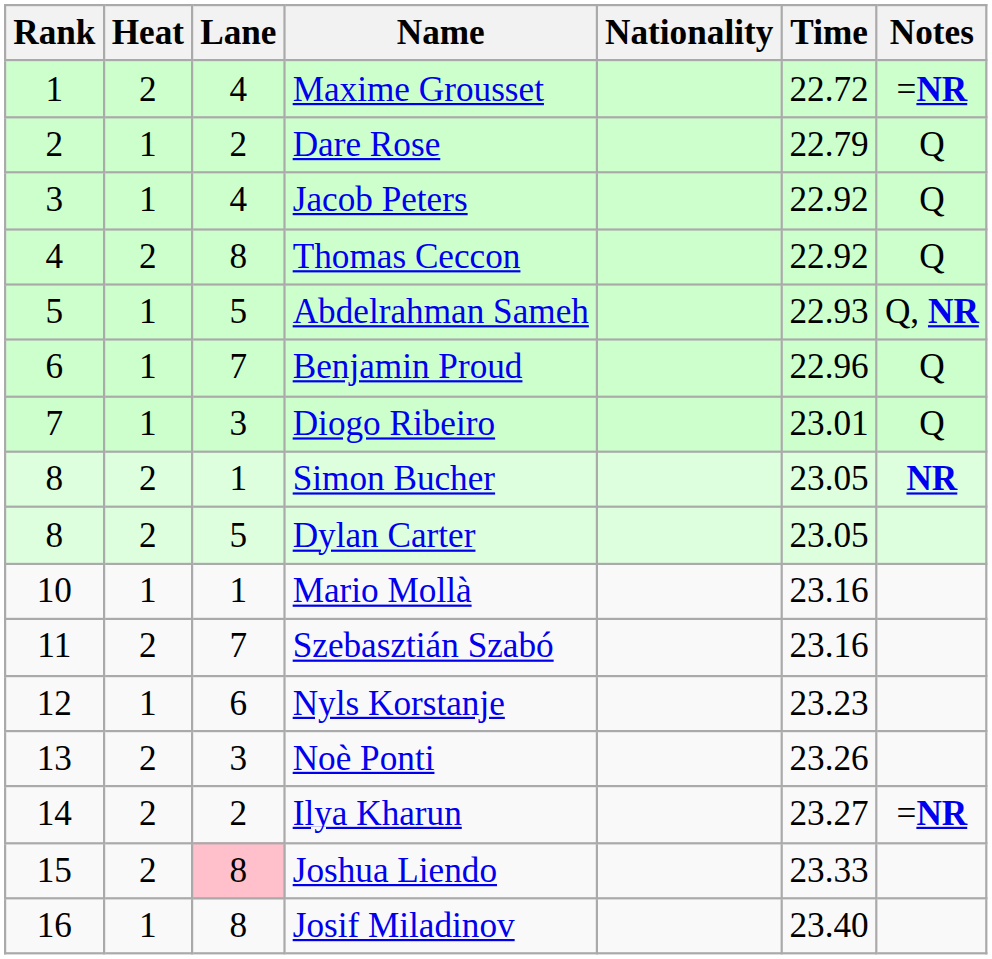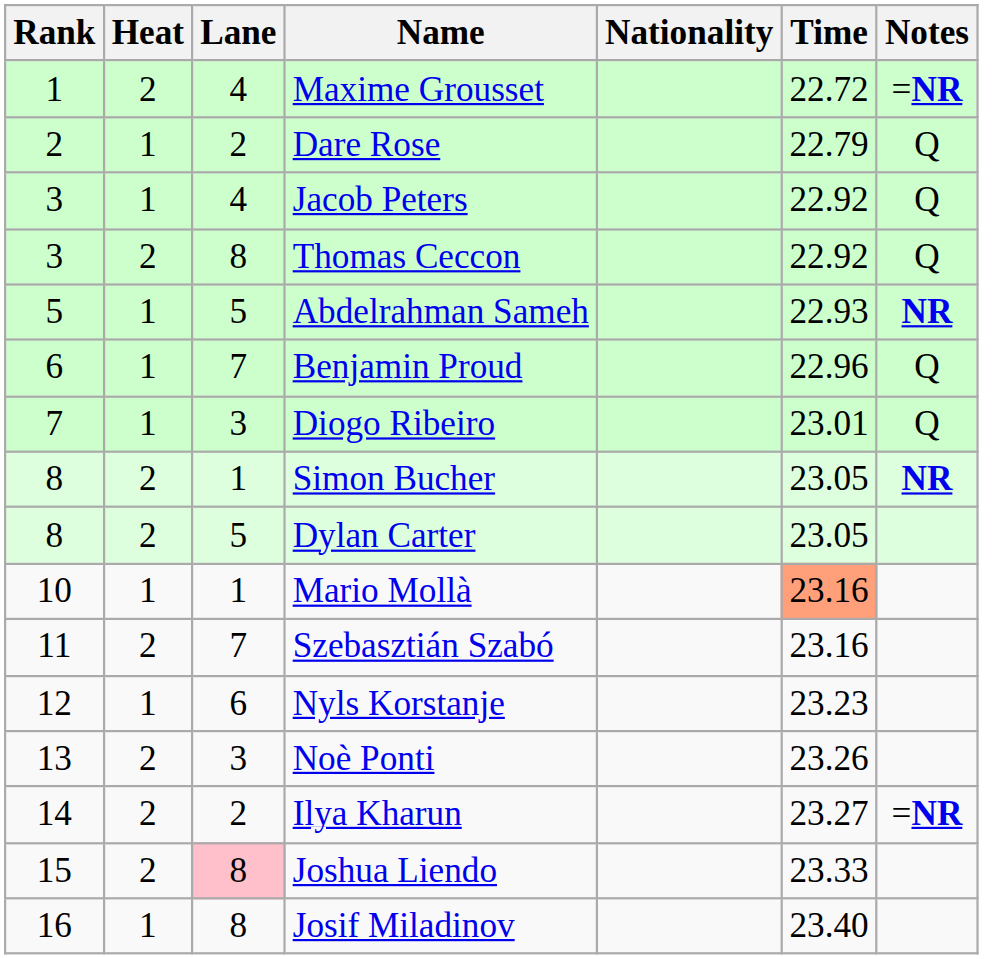 <table class="wikitable sortable" style="text-align:center">
 <tr>
 <th>Rank</th>
 <th>Heat</th>
 <th>Lane</th>
 <th>Name</th>
 <th>Nationality</th>
 <th>Time</th>
 <th>Notes</th>
 </tr>
 <tr bgcolor=ccffcc>
 <td>1</td>
 <td>2</td>
 <td>4</td>
 <td align=left><a href='#'>Maxime Grousset</a></td>
 <td align=left></td>
 <td>22.72</td>
 <td>=<strong><a href='#'>NR</a></strong></td>
 </tr>
 <tr bgcolor=ccffcc>
 <td>2</td>
 <td>1</td>
 <td>2</td>
 <td align=left><a href='#'>Dare Rose</a></td>
 <td align=left></td>
 <td>22.79</td>
 <td>Q</td>
 </tr>
 <tr bgcolor=ccffcc>
 <td>3</td>
 <td>1</td>
 <td>4</td>
 <td align=left><a href='#'>Jacob Peters</a></td>
 <td align=left></td>
 <td>22.92</td>
 <td>Q</td>
 </tr>
 <tr bgcolor=ccffcc>
-<td>4</td>
+<td>3</td>
 <td>2</td>
 <td>8</td>
 <td align=left><a href='#'>Thomas Ceccon</a></td>
 <td align=left></td>
 <td>22.92</td>
 <td>Q</td>
 </tr>
 <tr bgcolor=ccffcc>
 <td>5</td>
 <td>1</td>
 <td>5</td>
 <td align=left><a href='#'>Abdelrahman Sameh</a></td>
 <td align=left></td>
 <td>22.93</td>
-<td>Q, <strong><a href='#'>NR</a></strong></td>
+<td><strong><a href='#'>NR</a></strong></td>
 </tr>
 <tr bgcolor=ccffcc>
 <td>6</td>
 <td>1</td>
 <td>7</td>
 <td align=left><a href='#'>Benjamin Proud</a></td>
 <td align=left></td>
 <td>22.96</td>
 <td>Q</td>
 </tr>
 <tr bgcolor=ccffcc>
 <td>7</td>
 <td>1</td>
 <td>3</td>
 <td align=left><a href='#'>Diogo Ribeiro</a></td>
 <td align=left></td>
 <td>23.01</td>
 <td>Q</td>
 </tr>
 <tr bgcolor=ddffdd>
 <td>8</td>
 <td>2</td>
 <td>1</td>
 <td align=left><a href='#'>Simon Bucher</a></td>
 <td align=left></td>
 <td>23.05</td>
 <td><strong><a href='#'>NR</a></strong></td>
 </tr>
 <tr bgcolor=ddffdd>
 <td>8</td>
 <td>2</td>
 <td>5</td>
 <td align=left><a href='#'>Dylan Carter</a></td>
 <td align=left></td>
 <td>23.05</td>
 <td></td>
 </tr>
 <tr>
 <td>10</td>
 <td>1</td>
 <td>1</td>
 <td align=left><a href='#'>Mario Mollà</a></td>
 <td align=left></td>
-<td>23.16</td>
+<td style="background: lightsalmon;">23.16</td>
 <td></td>
 </tr>
 <tr>
 <td>11</td>
 <td>2</td>
 <td>7</td>
 <td align=left><a href='#'>Szebasztián Szabó</a></td>
 <td align=left></td>
 <td>23.16</td>
 <td></td>
 </tr>
 <tr>
 <td>12</td>
 <td>1</td>
 <td>6</td>
 <td align=left><a href='#'>Nyls Korstanje</a></td>
 <td align=left></td>
 <td>23.23</td>
 <td></td>
 </tr>
 <tr>
 <td>13</td>
 <td>2</td>
 <td>3</td>
 <td align=left><a href='#'>Noè Ponti</a></td>
 <td align=left></td>
 <td>23.26</td>
 <td></td>
 </tr>
 <tr>
 <td>14</td>
 <td>2</td>
 <td>2</td>
 <td align=left><a href='#'>Ilya Kharun</a></td>
 <td align=left></td>
 <td>23.27</td>
 <td>=<strong><a href='#'>NR</a></strong></td>
 </tr>
 <tr>
 <td>15</td>
 <td>2</td>
 <td style="background: pink;">8</td>
 <td align=left><a href='#'>Joshua Liendo</a></td>
 <td align=left></td>
 <td>23.33</td>
 <td></td>
 </tr>
 <tr>
 <td>16</td>
 <td>1</td>
 <td>8</td>
 <td align=left><a href='#'>Josif Miladinov</a></td>
 <td align=left></td>
 <td>23.40</td>
 <td></td>
 </tr>
 </table>
